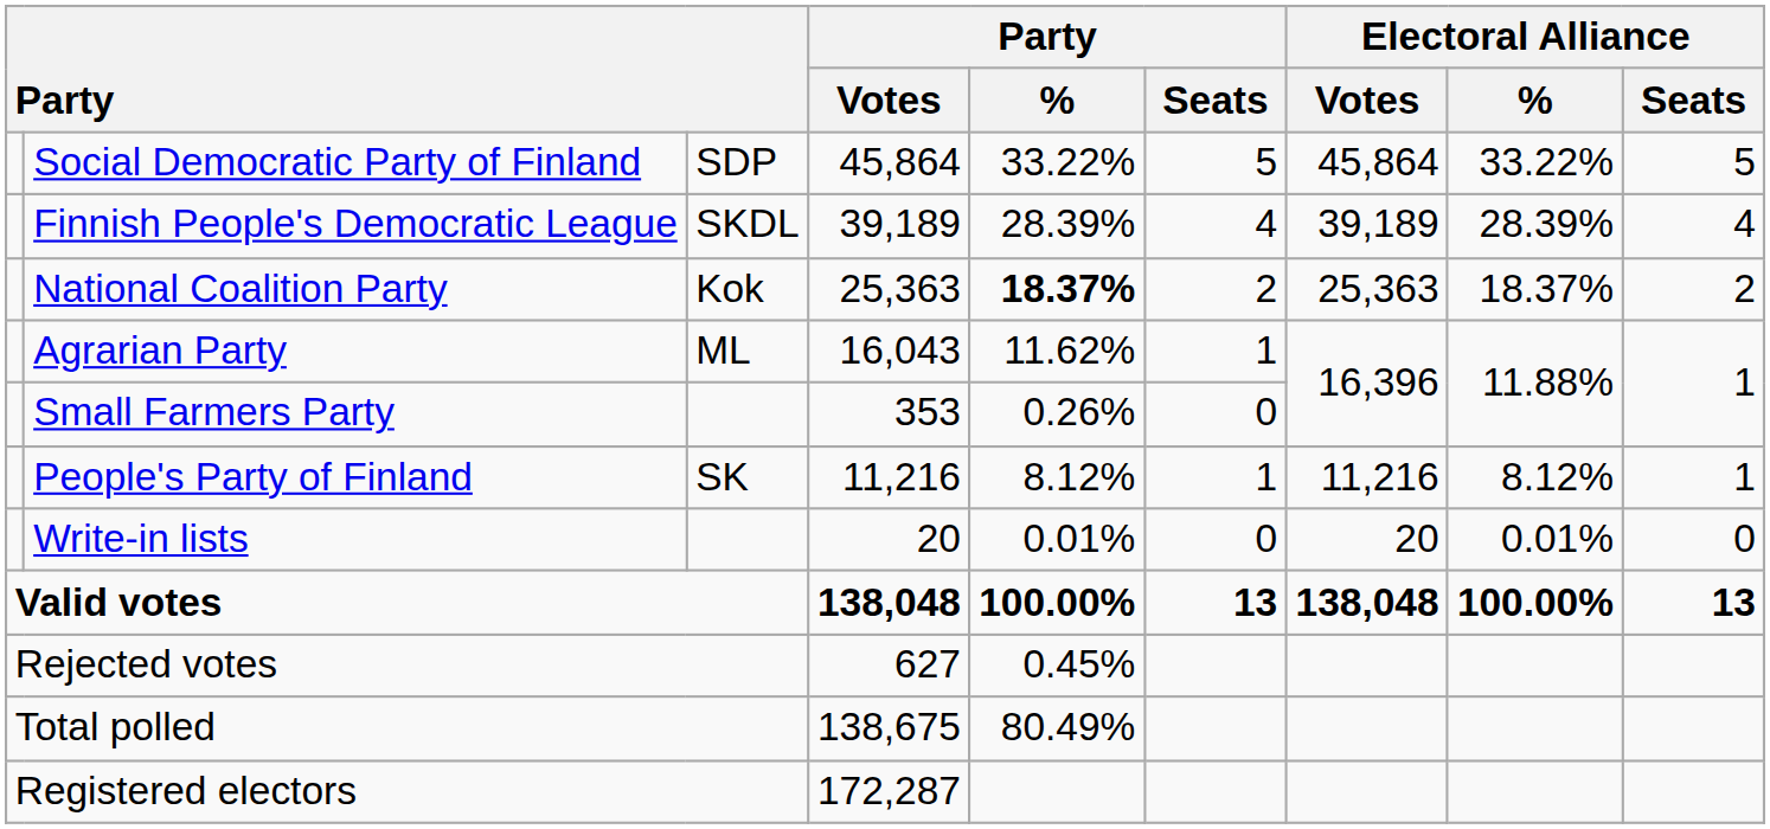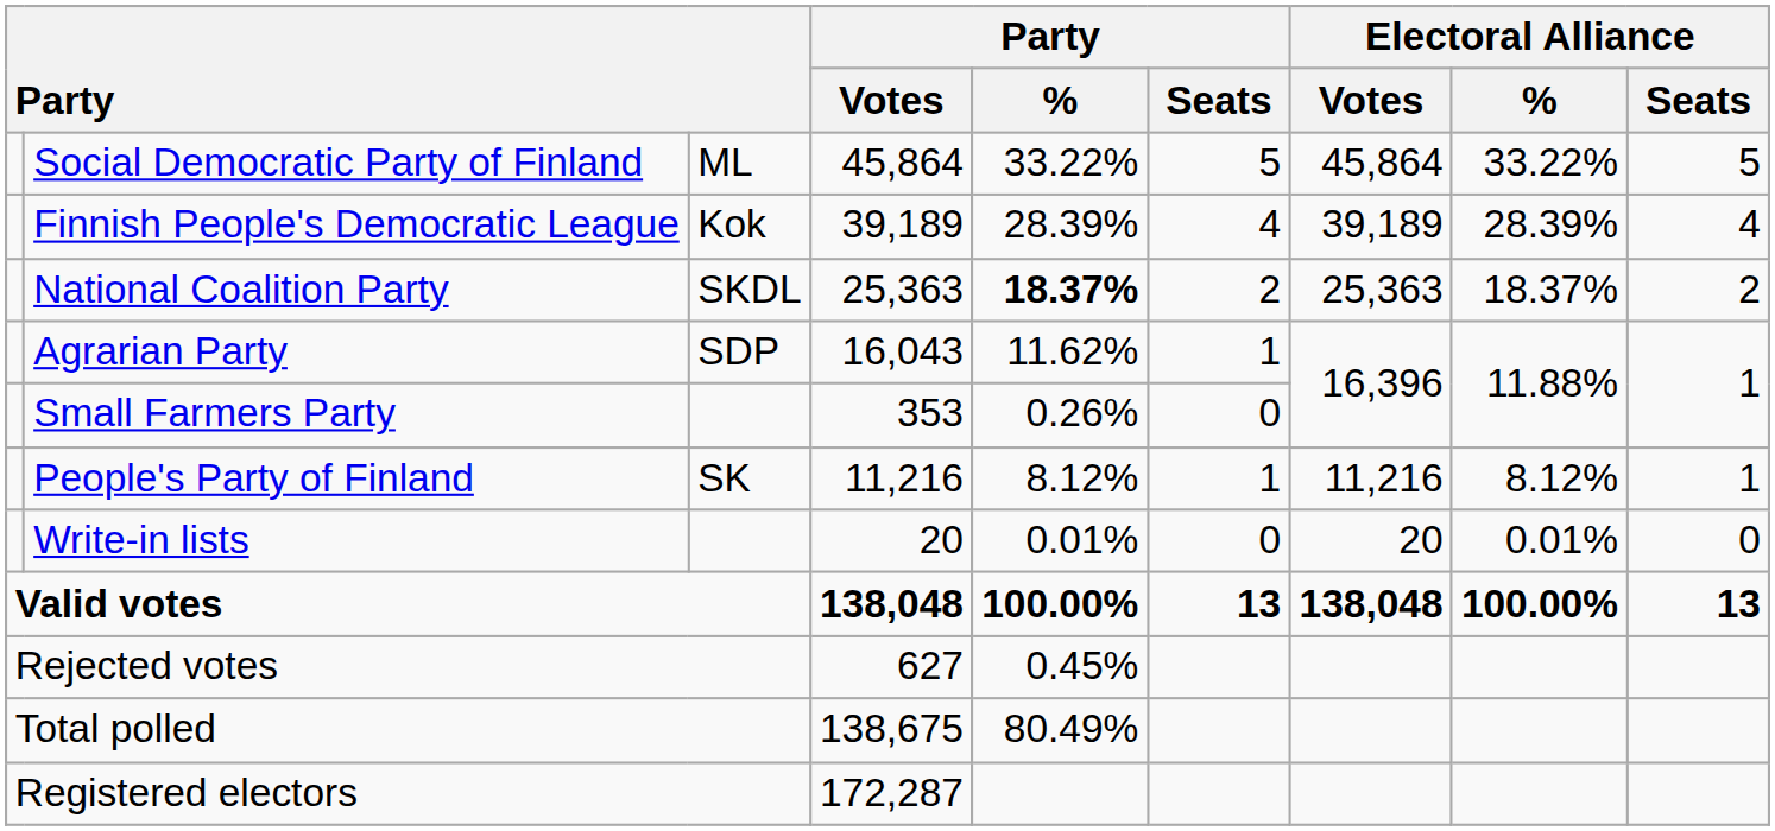 <table class="wikitable" border="1" style="text-align:right;">
 <tr>
 <th style="text-align:left;" valign=bottom rowspan=2 colspan=3>Party</th>
 <th colspan=3>Party</th>
 <th colspan=3>Electoral Alliance</th>
 </tr>
 <tr>
 <th align=center valign=bottom width="50">Votes</th>
 <th align=center valign=bottom width="50">%</th>
 <th align=center valign=bottom width="50">Seats</th>
 <th align=center valign=bottom width="50">Votes</th>
 <th align=center valign=bottom width="50">%</th>
 <th align=center valign=bottom width="50">Seats</th>
 </tr>
 <tr>
 <td></td>
 <td align=left style="white-space: nowrap;"><a href='#'>Social Democratic Party of Finland</a></td>
-<td align=left>SDP</td>
+<td align=left>ML</td>
 <td>45,864</td>
 <td>33.22%</td>
 <td>5</td>
 <td>45,864</td>
 <td>33.22%</td>
 <td>5</td>
 </tr>
 <tr>
 <td></td>
 <td align=left><a href='#'>Finnish People's Democratic League</a></td>
-<td align=left>SKDL</td>
+<td align=left>Kok</td>
 <td>39,189</td>
 <td>28.39%</td>
 <td>4</td>
 <td>39,189</td>
 <td>28.39%</td>
 <td>4</td>
 </tr>
 <tr>
 <td></td>
 <td align=left><a href='#'>National Coalition Party</a></td>
-<td align=left>Kok</td>
+<td align=left>SKDL</td>
 <td>25,363</td>
 <td><strong>18.37%</strong></td>
 <td>2</td>
 <td>25,363</td>
 <td>18.37%</td>
 <td>2</td>
 </tr>
 <tr>
 <td></td>
 <td align=left><a href='#'>Agrarian Party</a></td>
-<td align=left>ML</td>
+<td align=left>SDP</td>
 <td>16,043</td>
 <td>11.62%</td>
 <td>1</td>
 <td rowspan=2>16,396</td>
 <td rowspan=2>11.88%</td>
 <td rowspan=2>1</td>
 </tr>
 <tr>
 <td></td>
 <td align=left><a href='#'>Small Farmers Party</a></td>
 <td align=left></td>
 <td>353</td>
 <td>0.26%</td>
 <td>0</td>
 </tr>
 <tr>
 <td></td>
 <td align=left><a href='#'>People's Party of Finland</a></td>
 <td align=left>SK</td>
 <td>11,216</td>
 <td>8.12%</td>
 <td>1</td>
 <td>11,216</td>
 <td>8.12%</td>
 <td>1</td>
 </tr>
 <tr>
 <td></td>
 <td align=left><a href='#'>Write-in lists</a></td>
 <td align=left></td>
 <td>20</td>
 <td>0.01%</td>
 <td>0</td>
 <td>20</td>
 <td>0.01%</td>
 <td>0</td>
 </tr>
 <tr style="font-weight:bold">
 <td align=left colspan=3>Valid votes</td>
 <td>138,048</td>
 <td>100.00%</td>
 <td>13</td>
 <td>138,048</td>
 <td>100.00%</td>
 <td>13</td>
 </tr>
 <tr>
 <td align=left colspan=3>Rejected votes</td>
 <td>627</td>
 <td>0.45%</td>
 <td></td>
 <td></td>
 <td></td>
 <td></td>
 </tr>
 <tr>
 <td align=left colspan=3>Total polled</td>
 <td>138,675</td>
 <td>80.49%</td>
 <td></td>
 <td></td>
 <td></td>
 <td></td>
 </tr>
 <tr>
 <td align=left colspan=3>Registered electors</td>
 <td>172,287</td>
 <td></td>
 <td></td>
 <td></td>
 <td></td>
 <td></td>
 </tr>
 </table>
